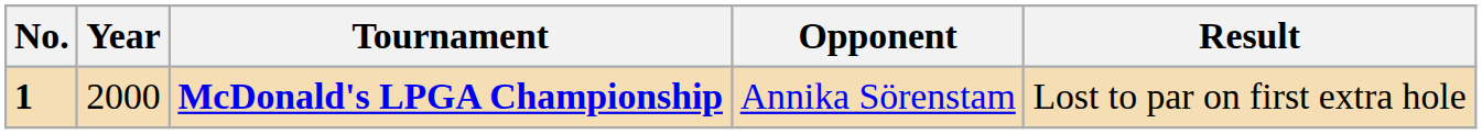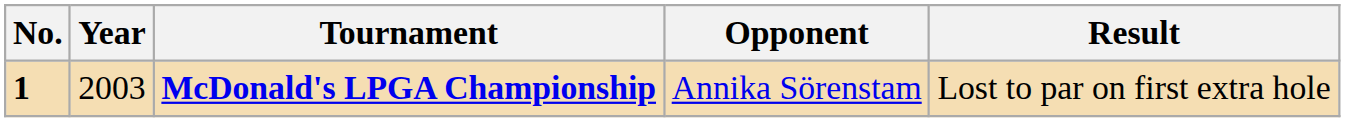 <table class="wikitable" style="font-size:95%;">
 <tr>
 <th>No.</th>
 <th>Year</th>
 <th>Tournament</th>
 <th>Opponent</th>
 <th>Result</th>
 </tr>
 <tr style="background:#F5DEB3;">
 <td><strong>1</strong></td>
-<td>2000</td>
+<td>2003</td>
 <td><strong><a href='#'>McDonald's LPGA Championship</a></strong></td>
 <td> <a href='#'>Annika Sörenstam</a></td>
 <td>Lost to par on first extra hole</td>
 </tr>
 </table>
